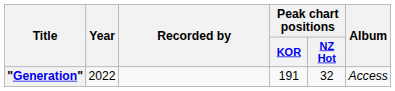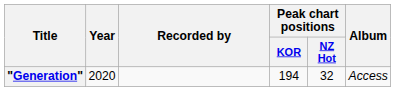 <table class="wikitable plainrowheaders" style="text-align:center">
 <tr>
 <th scope="col" rowspan="2">Title</th>
 <th scope="col" rowspan="2">Year</th>
 <th scope="col" rowspan="2" style="width:12em">Recorded by</th>
 <th scope="col" colspan="2">Peak chart positions</th>
 <th scope="col" rowspan="2">Album</th>
 </tr>
 <tr>
 <th scope="col" style="font-size:90%; width:3em"><a href='#'>KOR</a><br></th>
 <th scope="col" style="font-size:90%; width:3em"><a href='#'>NZ<br>Hot</a><br></th>
 </tr>
 <tr>
 <th scope="row">"<a href='#'>Generation</a>"</th>
-<td>2022</td>
+<td>2020</td>
 <td style="text-align:left"></td>
-<td>191</td>
+<td>194</td>
 <td>32</td>
 <td><em>Access</em></td>
 </tr>
 </table>
